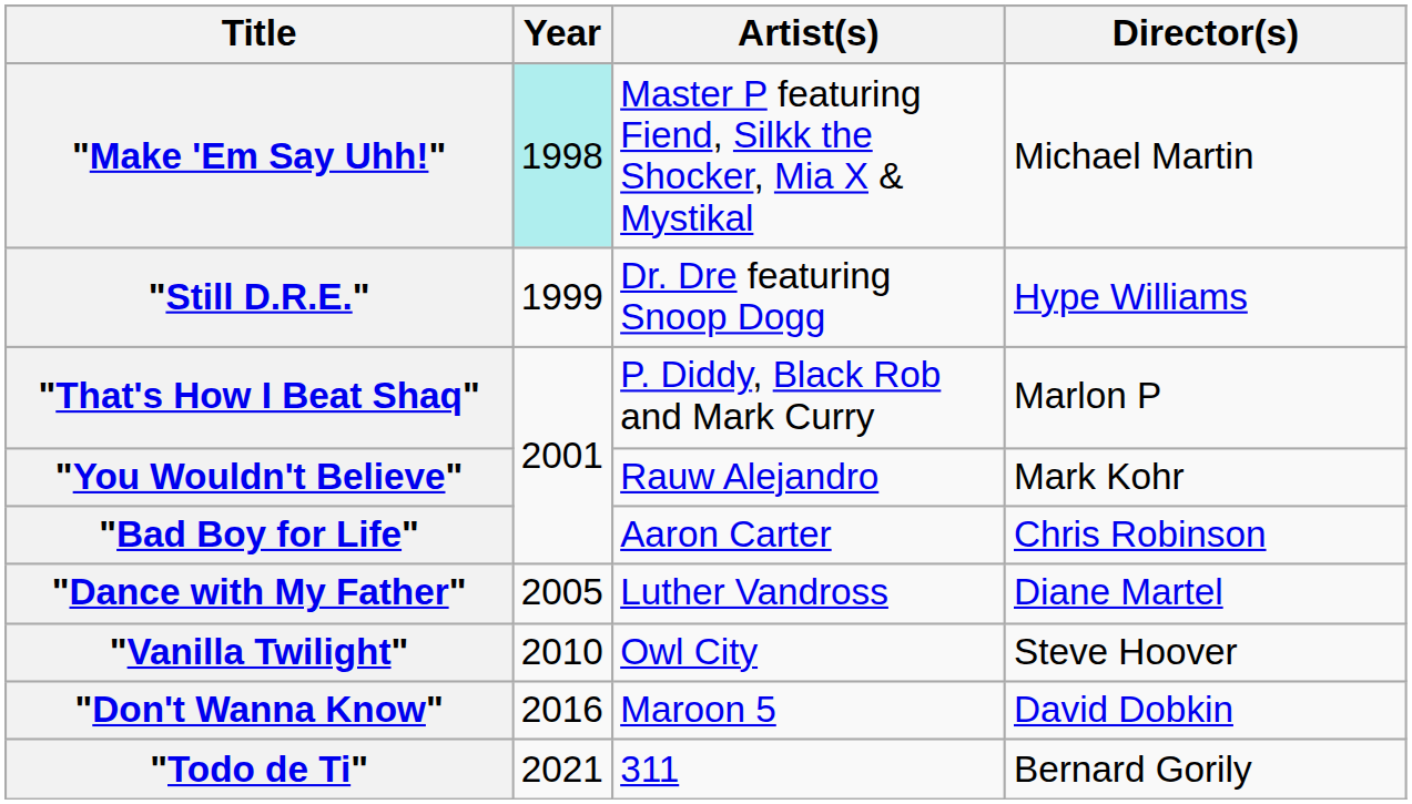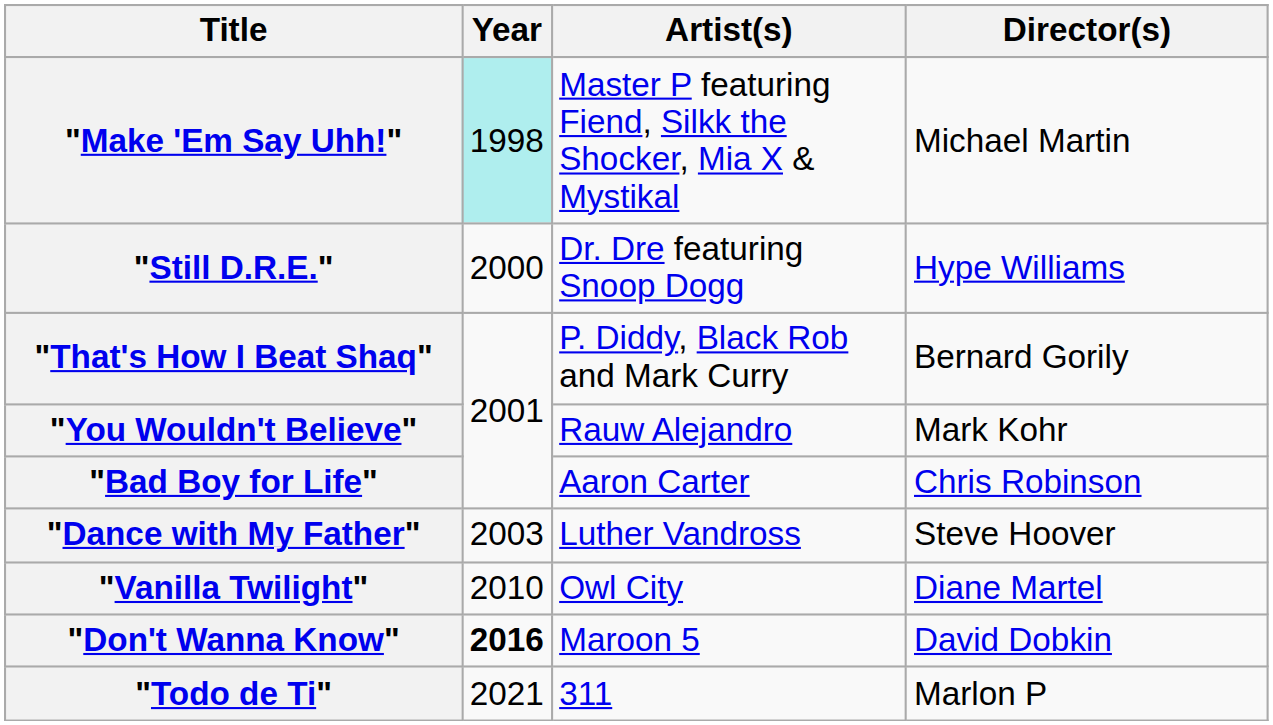 <table class="wikitable plainrowheaders">
 <tr>
 <th style="width:16em;">Title</th>
 <th style="width:2em;">Year</th>
 <th style="width:12em;">Artist(s)</th>
 <th style="width:12em;">Director(s)</th>
 </tr>
 <tr>
 <th scope="row">"<a href='#'>Make 'Em Say Uhh!</a>"</th>
 <td style="background: paleturquoise;">1998</td>
 <td><a href='#'>Master P</a> featuring <a href='#'>Fiend</a>, <a href='#'>Silkk the Shocker</a>, <a href='#'>Mia X</a> & <a href='#'>Mystikal</a></td>
 <td>Michael Martin</td>
 </tr>
 <tr>
 <th scope="row">"<a href='#'>Still D.R.E.</a>"</th>
-<td>1999</td>
+<td>2000</td>
 <td><a href='#'>Dr. Dre</a> featuring <a href='#'>Snoop Dogg</a></td>
 <td><a href='#'>Hype Williams</a></td>
 </tr>
 <tr>
 <th scope="row">"<a href='#'>That's How I Beat Shaq</a>"</th>
 <td rowspan="3">2001</td>
 <td><a href='#'>P. Diddy</a>, <a href='#'>Black Rob</a> and Mark Curry</td>
-<td>Marlon P</td>
+<td>Bernard Gorily</td>
 </tr>
 <tr>
 <th scope="row">"<a href='#'>You Wouldn't Believe</a>"</th>
 <td><a href='#'>Rauw Alejandro</a></td>
 <td>Mark Kohr</td>
 </tr>
 <tr>
 <th scope="row">"<a href='#'>Bad Boy for Life</a>"</th>
 <td><a href='#'>Aaron Carter</a></td>
 <td><a href='#'>Chris Robinson</a></td>
 </tr>
 <tr>
 <th scope="row">"<a href='#'>Dance with My Father</a>"</th>
-<td>2005</td>
+<td>2003</td>
 <td><a href='#'>Luther Vandross</a></td>
-<td><a href='#'>Diane Martel</a></td>
+<td>Steve Hoover</td>
 </tr>
 <tr>
 <th scope="row">"<a href='#'>Vanilla Twilight</a>"</th>
 <td>2010</td>
 <td><a href='#'>Owl City</a></td>
-<td>Steve Hoover</td>
+<td><a href='#'>Diane Martel</a></td>
 </tr>
 <tr>
 <th scope="row">"<a href='#'>Don't Wanna Know</a>"</th>
-<td>2016</td>
+<td><strong>2016</strong></td>
 <td><a href='#'>Maroon 5</a></td>
 <td><a href='#'>David Dobkin</a></td>
 </tr>
 <tr>
 <th scope="row">"<a href='#'>Todo de Ti</a>"</th>
 <td>2021</td>
 <td><a href='#'>311</a></td>
-<td>Bernard Gorily</td>
+<td>Marlon P</td>
 </tr>
 </table>
